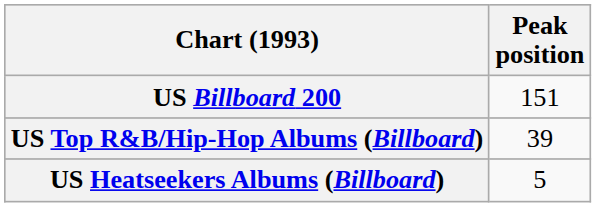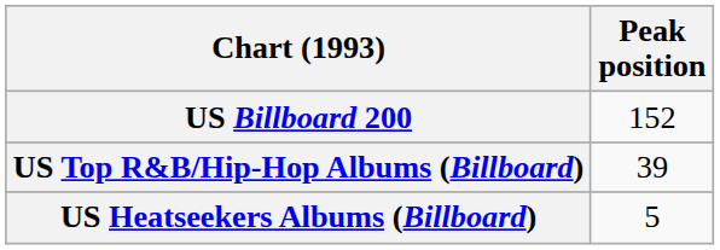 <table class="wikitable sortable plainrowheaders" style="text-align:center">
 <tr>
 <th scope="col">Chart (1993)</th>
 <th scope="col">Peak<br> position</th>
 </tr>
 <tr>
 <th scope="row">US <a href='#'><em>Billboard</em> 200</a></th>
-<td>151</td>
+<td>152</td>
 </tr>
 <tr>
 <th scope="row">US <a href='#'>Top R&B/Hip-Hop Albums</a> (<em><a href='#'>Billboard</a></em>)</th>
 <td>39</td>
 </tr>
 <tr>
 <th scope="row">US <a href='#'>Heatseekers Albums</a> (<em><a href='#'>Billboard</a></em>)</th>
 <td>5</td>
 </tr>
 </table>
